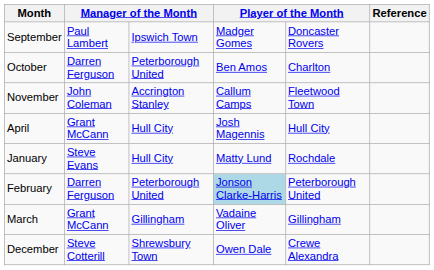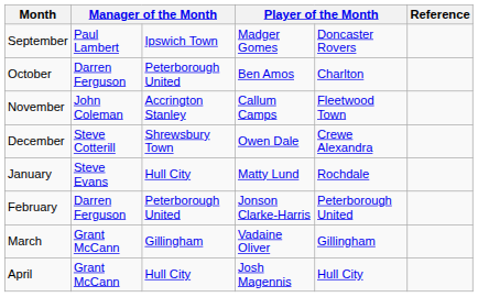 <table class="wikitable">
 <tr>
 <th rowspan="1">Month</th>
 <th colspan="2"><a href='#'>Manager of the Month</a></th>
 <th colspan="2"><a href='#'>Player of the Month</a></th>
 <th rowspan="1">Reference</th>
 </tr>
 <tr>
 <td>September</td>
 <td> <a href='#'>Paul Lambert</a></td>
 <td><a href='#'>Ipswich Town</a></td>
 <td> <a href='#'>Madger Gomes</a></td>
 <td><a href='#'>Doncaster Rovers</a></td>
 <td></td>
 </tr>
 <tr>
 <td>October</td>
 <td> <a href='#'>Darren Ferguson</a></td>
 <td><a href='#'>Peterborough United</a></td>
 <td> <a href='#'>Ben Amos</a></td>
 <td><a href='#'>Charlton</a></td>
 <td></td>
 </tr>
 <tr>
 <td>November</td>
 <td> <a href='#'>John Coleman</a></td>
 <td><a href='#'>Accrington Stanley</a></td>
 <td> <a href='#'>Callum Camps</a></td>
 <td><a href='#'>Fleetwood Town</a></td>
 <td></td>
 </tr>
 <tr>
-<td>April</td>
-<td> <a href='#'>Grant McCann</a></td>
-<td><a href='#'>Hull City</a></td>
-<td> <a href='#'>Josh Magennis</a></td>
-<td><a href='#'>Hull City</a></td>
+<td>December</td>
+<td> <a href='#'>Steve Cotterill</a></td>
+<td><a href='#'>Shrewsbury Town</a></td>
+<td> <a href='#'>Owen Dale</a></td>
+<td><a href='#'>Crewe Alexandra</a></td>
 <td></td>
 </tr>
 <tr>
 <td>January</td>
 <td> <a href='#'>Steve Evans</a></td>
 <td><a href='#'>Hull City</a></td>
 <td> <a href='#'>Matty Lund</a></td>
 <td><a href='#'>Rochdale</a></td>
 <td></td>
 </tr>
 <tr>
 <td>February</td>
 <td> <a href='#'>Darren Ferguson</a></td>
 <td><a href='#'>Peterborough United</a></td>
-<td style="background: lightblue;"> <a href='#'>Jonson Clarke-Harris</a></td>
+<td> <a href='#'>Jonson Clarke-Harris</a></td>
 <td><a href='#'>Peterborough United</a></td>
 <td></td>
 </tr>
 <tr>
 <td>March</td>
 <td> <a href='#'>Grant McCann</a></td>
 <td><a href='#'>Gillingham</a></td>
 <td> <a href='#'>Vadaine Oliver</a></td>
 <td><a href='#'>Gillingham</a></td>
 <td></td>
 </tr>
 <tr>
-<td>December</td>
-<td> <a href='#'>Steve Cotterill</a></td>
-<td><a href='#'>Shrewsbury Town</a></td>
-<td> <a href='#'>Owen Dale</a></td>
-<td><a href='#'>Crewe Alexandra</a></td>
+<td>April</td>
+<td> <a href='#'>Grant McCann</a></td>
+<td><a href='#'>Hull City</a></td>
+<td> <a href='#'>Josh Magennis</a></td>
+<td><a href='#'>Hull City</a></td>
 <td></td>
 </tr>
 </table>
